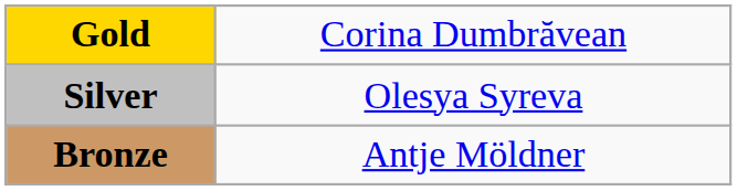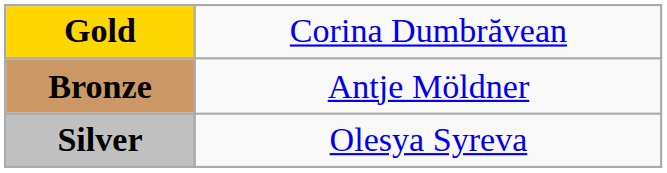 <table class="wikitable" style="text-align:center; " width="35%">
 <tr>
 <td bgcolor="gold"><strong>Gold</strong></td>
 <td><a href='#'>Corina Dumbrăvean</a><br>  <small><em></em></small></td>
 </tr>
 <tr>
+<td bgcolor="CC9966"><strong>Bronze</strong></td>
+<td><a href='#'>Antje Möldner</a><br>  <small><em></em></small></td>
+</tr>
+<tr>
 <td bgcolor="silver"><strong>Silver</strong></td>
 <td><a href='#'>Olesya Syreva</a><br>  <small><em></em></small></td>
 </tr>
-<tr>
-<td bgcolor="CC9966"><strong>Bronze</strong></td>
-<td><a href='#'>Antje Möldner</a><br>  <small><em></em></small></td>
-</tr>
 </table>
